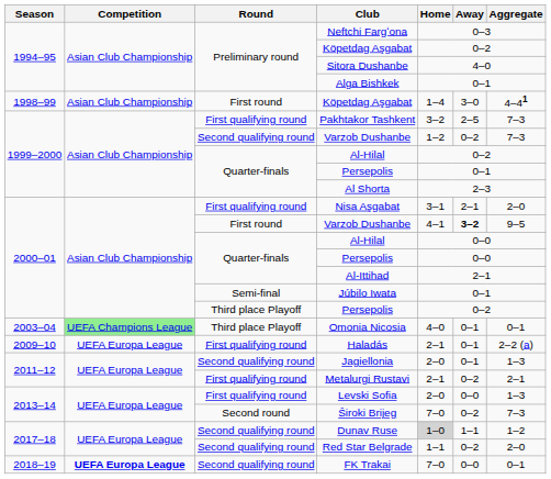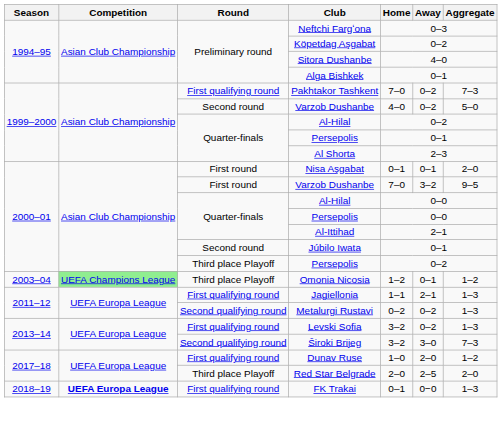 <table class="wikitable mw-collapsible mw-collapsed"  style="font-size:90%; text-align:center;">
 <tr>
 <th>Season</th>
 <th>Competition</th>
 <th>Round</th>
 <th>Club</th>
 <th>Home</th>
 <th>Away</th>
 <th>Aggregate</th>
 </tr>
 <tr>
 <td rowspan="4"><a href='#'>1994–95</a></td>
 <td rowspan="4"><a href='#'>Asian Club Championship</a></td>
 <td rowspan="4">Preliminary round</td>
 <td> <a href='#'>Neftchi Fargʻona</a></td>
 <td colspan=3; style="text-align:center;">0–3</td>
 </tr>
 <tr>
 <td> <a href='#'>Köpetdag Aşgabat</a></td>
 <td colspan=3; style="text-align:center;">0–2</td>
 </tr>
 <tr>
 <td> <a href='#'>Sitora Dushanbe</a></td>
 <td colspan=3; style="text-align:center;">4–0</td>
 </tr>
 <tr>
 <td> <a href='#'>Alga Bishkek</a></td>
 <td colspan=3; style="text-align:center;">0–1</td>
 </tr>
 <tr>
-<td rowspan="1"><a href='#'>1998–99</a></td>
-<td rowspan="1"><a href='#'>Asian Club Championship</a></td>
-<td rowspan="1">First round</td>
-<td> <a href='#'>Köpetdag Aşgabat</a></td>
-<td style="text-align:center;">1–4</td>
-<td style="text-align:center;">3–0</td>
-<td style="text-align:center;">4–4<sup><strong>1</strong></sup></td>
-</tr>
-<tr>
 <td rowspan="5"><a href='#'>1999–2000</a></td>
 <td rowspan="5"><a href='#'>Asian Club Championship</a></td>
 <td><a href='#'>First qualifying round</a></td>
 <td> <a href='#'>Pakhtakor Tashkent</a></td>
-<td style="text-align:center;">3–2</td>
-<td style="text-align:center;">2–5</td>
+<td style="text-align:center;">7–0</td>
+<td style="text-align:center;">0–2</td>
 <td style="text-align:center;">7–3</td>
 </tr>
 <tr>
-<td><a href='#'>Second qualifying round</a></td>
+<td rowspan="1">Second round</td>
 <td> <a href='#'>Varzob Dushanbe</a></td>
-<td style="text-align:center;">1–2</td>
+<td style="text-align:center;">4–0</td>
 <td style="text-align:center;">0–2</td>
-<td style="text-align:center;">7–3</td>
+<td style="text-align:center;">5–0</td>
 </tr>
 <tr>
 <td rowspan="3">Quarter-finals</td>
 <td> <a href='#'>Al-Hilal</a></td>
 <td colspan=3; style="text-align:center;">0–2</td>
 </tr>
 <tr>
 <td> <a href='#'>Persepolis</a></td>
 <td colspan=3; style="text-align:center;">0–1</td>
 </tr>
 <tr>
 <td> <a href='#'>Al Shorta</a></td>
 <td colspan=3; style="text-align:center;">2–3</td>
 </tr>
 <tr>
 <td rowspan="7"><a href='#'>2000–01</a></td>
 <td rowspan="7"><a href='#'>Asian Club Championship</a></td>
-<td><a href='#'>First qualifying round</a></td>
+<td rowspan="1">First round</td>
 <td> <a href='#'>Nisa Aşgabat</a></td>
-<td style="text-align:center;">3–1</td>
-<td style="text-align:center;">2–1</td>
+<td style="text-align:center;">0–1</td>
+<td style="text-align:center;">0–1</td>
 <td style="text-align:center;">2–0</td>
 </tr>
 <tr>
 <td rowspan="1">First round</td>
 <td> <a href='#'>Varzob Dushanbe</a></td>
-<td style="text-align:center;">4–1</td>
-<td style="text-align:center;"><strong>3–2</strong></td>
+<td style="text-align:center;">7–0</td>
+<td style="text-align:center;">3–2</td>
 <td style="text-align:center;">9–5</td>
 </tr>
 <tr>
 <td rowspan="3">Quarter-finals</td>
 <td> <a href='#'>Al-Hilal</a></td>
 <td colspan=3; style="text-align:center;">0–0</td>
 </tr>
 <tr>
 <td> <a href='#'>Persepolis</a></td>
 <td colspan=3; style="text-align:center;">0–0</td>
 </tr>
 <tr>
 <td> <a href='#'>Al-Ittihad</a></td>
 <td colspan=3; style="text-align:center;">2–1</td>
 </tr>
 <tr>
-<td rowspan="1">Semi-final</td>
+<td rowspan="1">Second round</td>
 <td> <a href='#'>Júbilo Iwata</a></td>
 <td colspan=3; style="text-align:center;">0–1</td>
 </tr>
 <tr>
 <td rowspan="1">Third place Playoff</td>
 <td> <a href='#'>Persepolis</a></td>
 <td colspan=3; style="text-align:center;">0–2</td>
 </tr>
 <tr>
 <td><a href='#'>2003–04</a></td>
 <td style="background: lightgreen;"><a href='#'>UEFA Champions League</a></td>
 <td rowspan="1">Third place Playoff</td>
 <td> <a href='#'>Omonia Nicosia</a></td>
-<td style="text-align:center;">4–0</td>
+<td style="text-align:center;">1–2</td>
 <td style="text-align:center;">0–1</td>
-<td style="text-align:center;">0–1</td>
-</tr>
-<tr>
-<td><a href='#'>2009–10</a></td>
-<td><a href='#'>UEFA Europa League</a></td>
-<td><a href='#'>First qualifying round</a></td>
-<td> <a href='#'>Haladás</a></td>
-<td style="text-align:center;">2–1</td>
-<td style="text-align:center;">0–1</td>
-<td style="text-align:center;">2–2 (<a href='#'>a</a>)</td>
+<td style="text-align:center;">1–2</td>
 </tr>
 <tr>
 <td rowspan="2"><a href='#'>2011–12</a></td>
 <td rowspan="2"><a href='#'>UEFA Europa League</a></td>
-<td><a href='#'>Second qualifying round</a></td>
+<td><a href='#'>First qualifying round</a></td>
 <td> <a href='#'>Jagiellonia</a></td>
-<td style="text-align:center;">2–0</td>
-<td style="text-align:center;">0–1</td>
+<td style="text-align:center;">1–1</td>
+<td style="text-align:center;">2–1</td>
 <td style="text-align:center;">1–3</td>
 </tr>
 <tr>
-<td><a href='#'>First qualifying round</a></td>
+<td><a href='#'>Second qualifying round</a></td>
 <td> <a href='#'>Metalurgi Rustavi</a></td>
-<td style="text-align:center;">2–1</td>
 <td style="text-align:center;">0–2</td>
-<td style="text-align:center;">2–1</td>
+<td style="text-align:center;">0–2</td>
+<td style="text-align:center;">1–3</td>
 </tr>
 <tr>
 <td rowspan="2"><a href='#'>2013–14</a></td>
 <td rowspan="2"><a href='#'>UEFA Europa League</a></td>
 <td><a href='#'>First qualifying round</a></td>
 <td> <a href='#'>Levski Sofia</a></td>
-<td style="text-align:center;">2–0</td>
-<td style="text-align:center;">0–0</td>
+<td style="text-align:center;">3–2</td>
+<td style="text-align:center;">0–2</td>
 <td style="text-align:center;">1–3</td>
 </tr>
 <tr>
-<td rowspan="1">Second round</td>
+<td><a href='#'>Second qualifying round</a></td>
 <td> <a href='#'>Široki Brijeg</a></td>
-<td style="text-align:center;">7–0</td>
-<td style="text-align:center;">0–2</td>
+<td style="text-align:center;">3–2</td>
+<td style="text-align:center;">3–0</td>
 <td style="text-align:center;">7–3</td>
 </tr>
 <tr>
 <td rowspan="2"><a href='#'>2017–18</a></td>
 <td rowspan="2"><a href='#'>UEFA Europa League</a></td>
-<td><a href='#'>Second qualifying round</a></td>
+<td><a href='#'>First qualifying round</a></td>
 <td> <a href='#'>Dunav Ruse</a></td>
-<td style="background: lightgrey; text-align:center;">1–0</td>
-<td style="text-align:center;">1–1</td>
+<td style="text-align:center;">1–0</td>
+<td style="text-align:center;">2–0</td>
 <td style="text-align:center;">1–2</td>
 </tr>
 <tr>
-<td><a href='#'>Second qualifying round</a></td>
+<td rowspan="1">Third place Playoff</td>
 <td> <a href='#'>Red Star Belgrade</a></td>
-<td style="text-align:center;">1–1</td>
-<td style="text-align:center;">0–2</td>
+<td style="text-align:center;">2–0</td>
+<td style="text-align:center;">2–5</td>
 <td style="text-align:center;">2–0</td>
 </tr>
 <tr>
 <td rowspan="1"><a href='#'>2018–19</a></td>
 <td rowspan="1"><strong><a href='#'>UEFA Europa League</a></strong></td>
-<td><a href='#'>Second qualifying round</a></td>
+<td><a href='#'>First qualifying round</a></td>
 <td> <a href='#'>FK Trakai</a></td>
-<td style="text-align:center;">7–0</td>
-<td style="text-align:center;">0–0</td>
 <td style="text-align:center;">0–1</td>
+<td style="text-align:center;">0−0</td>
+<td style="text-align:center;">1–3</td>
 </tr>
 </table>
